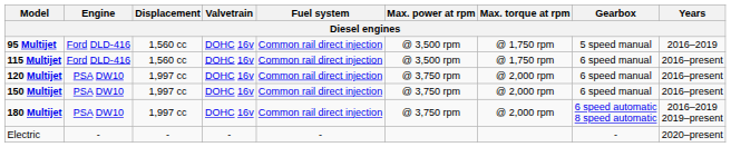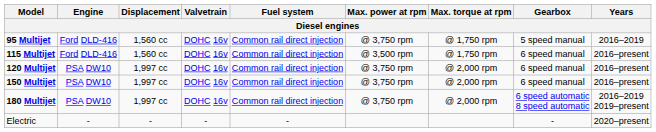 <table class="wikitable" style="text-align:center; font-size:91%;">
 <tr>
 <th>Model</th>
 <th>Engine</th>
 <th>Displacement</th>
 <th>Valvetrain</th>
 <th>Fuel system</th>
 <th>Max. power at rpm</th>
 <th>Max. torque at rpm</th>
 <th>Gearbox</th>
 <th>Years</th>
 </tr>
 <tr>
 <th colspan="9">Diesel engines</th>
 </tr>
 <tr>
 <td align="left"><strong>95 <a href='#'>Multijet</a></strong></td>
 <td><a href='#'>Ford</a> <a href='#'>DLD-416</a></td>
 <td>1,560 cc</td>
 <td><a href='#'>DOHC</a> <a href='#'>16v</a></td>
 <td><a href='#'>Common rail direct injection</a></td>
-<td> @ 3,500 rpm</td>
+<td> @ 3,750 rpm</td>
 <td> @ 1,750 rpm</td>
 <td>5 speed manual</td>
 <td>2016–2019</td>
 </tr>
 <tr>
 <td align="left"><strong>115 <a href='#'>Multijet</a></strong></td>
 <td><a href='#'>Ford</a> <a href='#'>DLD-416</a></td>
 <td>1,560 cc</td>
 <td><a href='#'>DOHC</a> <a href='#'>16v</a></td>
 <td><a href='#'>Common rail direct injection</a></td>
 <td> @ 3,500 rpm</td>
 <td> @ 1,750 rpm</td>
 <td>6 speed manual</td>
 <td>2016–present</td>
 </tr>
 <tr>
 <td align="left"><strong>120 <a href='#'>Multijet</a></strong></td>
 <td><a href='#'>PSA</a> <a href='#'>DW10</a></td>
 <td>1,997 cc</td>
 <td><a href='#'>DOHC</a> <a href='#'>16v</a></td>
 <td><a href='#'>Common rail direct injection</a></td>
 <td> @ 3,750 rpm</td>
 <td> @ 2,000 rpm</td>
 <td>6 speed manual</td>
 <td>2016–present</td>
 </tr>
 <tr>
 <td align="left"><strong>150 <a href='#'>Multijet</a></strong></td>
 <td><a href='#'>PSA</a> <a href='#'>DW10</a></td>
 <td>1,997 cc</td>
 <td><a href='#'>DOHC</a> <a href='#'>16v</a></td>
 <td><a href='#'>Common rail direct injection</a></td>
 <td> @ 3,750 rpm</td>
 <td> @ 2,000 rpm</td>
 <td>6 speed manual</td>
 <td>2016–present</td>
 </tr>
 <tr>
 <td align="left"><strong>180 <a href='#'>Multijet</a></strong></td>
 <td><a href='#'>PSA</a> <a href='#'>DW10</a></td>
 <td>1,997 cc</td>
 <td><a href='#'>DOHC</a> <a href='#'>16v</a></td>
 <td><a href='#'>Common rail direct injection</a></td>
 <td> @ 3,750 rpm</td>
 <td> @ 2,000 rpm</td>
 <td><a href='#'>6 speed automatic</a><br><a href='#'>8 speed automatic</a></td>
 <td>2016–2019<br>2019–present</td>
 </tr>
 <tr>
 <td align="left">Electric</td>
 <td>-</td>
 <td>-</td>
 <td>-</td>
 <td>-</td>
 <td></td>
 <td></td>
 <td>-</td>
 <td>2020–present</td>
 </tr>
 </table>
